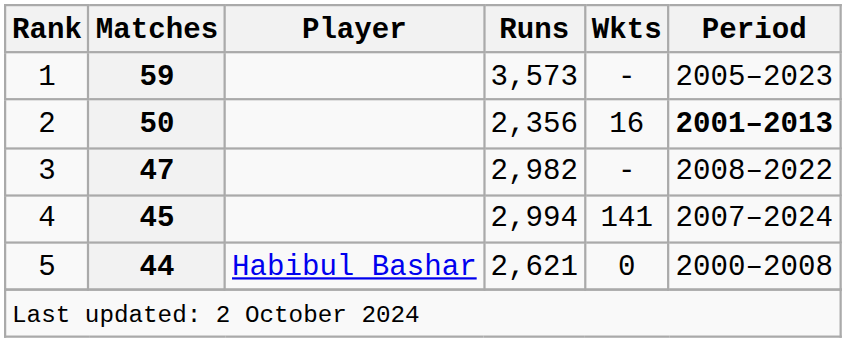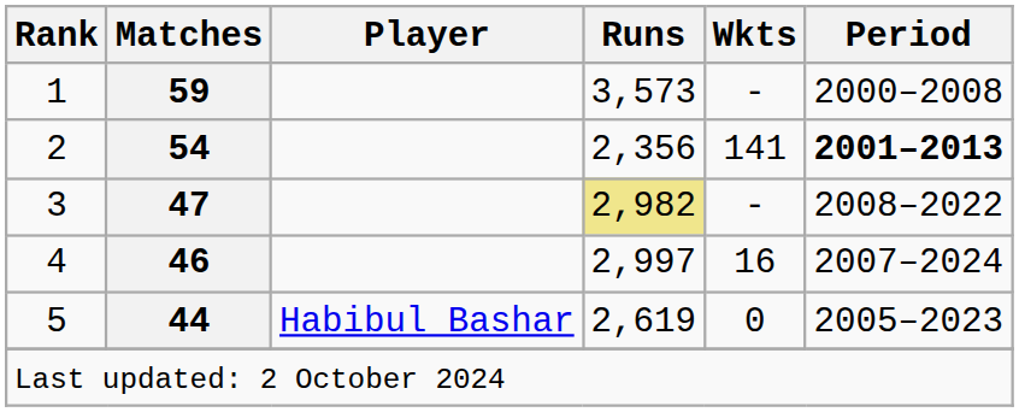 <table class="wikitable plainrowheaders sortable">
 <tr>
 <th scope=col>Rank</th>
 <th scope=col>Matches</th>
 <th scope=col>Player</th>
 <th scope=col>Runs</th>
 <th scope=col>Wkts</th>
 <th scope=col>Period</th>
 </tr>
 <tr>
 <td align=center>1</td>
 <th scope=row style=text-align:center;>59</th>
 <td></td>
 <td align=center>3,573</td>
 <td align=center>-</td>
-<td>2005–2023</td>
+<td>2000–2008</td>
 </tr>
 <tr>
 <td align=center>2</td>
-<th scope=row style=text-align:center;>50</th>
+<th scope=row style=text-align:center;>54</th>
 <td></td>
 <td align=center>2,356</td>
-<td align=center>16</td>
+<td align=center>141</td>
 <td><strong>2001–2013</strong></td>
 </tr>
 <tr>
 <td align=center>3</td>
 <th scope=row style=text-align:center;>47</th>
 <td></td>
-<td align=center>2,982</td>
+<td align=center style="background: khaki;">2,982</td>
 <td align=center>-</td>
 <td>2008–2022</td>
 </tr>
 <tr>
 <td align=center>4</td>
-<th scope=row style=text-align:center;>45</th>
+<th scope=row style=text-align:center;>46</th>
 <td></td>
-<td align=center>2,994</td>
-<td align=center>141</td>
+<td align=center>2,997</td>
+<td align=center>16</td>
 <td>2007–2024</td>
 </tr>
 <tr>
 <td align=center>5</td>
 <th scope=row style=text-align:center;>44</th>
 <td><a href='#'>Habibul Bashar</a></td>
-<td align=center>2,621</td>
+<td align=center>2,619</td>
 <td align=center>0</td>
-<td>2000–2008</td>
+<td>2005–2023</td>
 </tr>
 <tr>
 </tr>
 <tr class=sortbottom>
 <td colspan=6><small>Last updated: 2 October 2024</small></td>
 </tr>
 </table>
